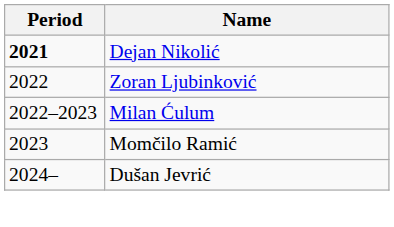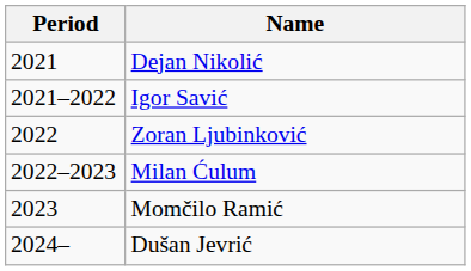 <table class="wikitable">
 <tr>
 <th width="75">Period</th>
 <th width="225">Name</th>
 </tr>
 <tr>
-<td><strong>2021</strong></td>
+<td>2021</td>
 <td> <a href='#'>Dejan Nikolić</a></td>
+</tr>
+<tr>
+<td>2021–2022</td>
+<td> <a href='#'>Igor Savić</a></td>
 </tr>
 <tr>
 <td>2022</td>
 <td> <a href='#'>Zoran Ljubinković</a></td>
 </tr>
 <tr>
 <td>2022–2023</td>
 <td> <a href='#'>Milan Ćulum</a></td>
 </tr>
 <tr>
 <td>2023</td>
 <td> Momčilo Ramić</td>
 </tr>
 <tr>
 <td>2024–</td>
 <td> Dušan Jevrić</td>
 </tr>
 </table>
